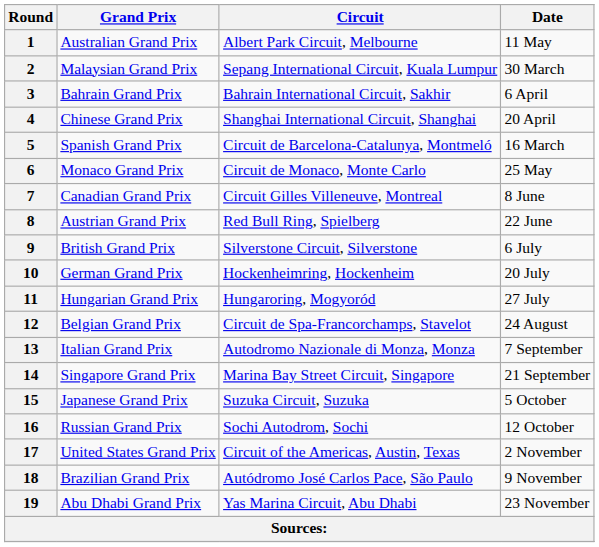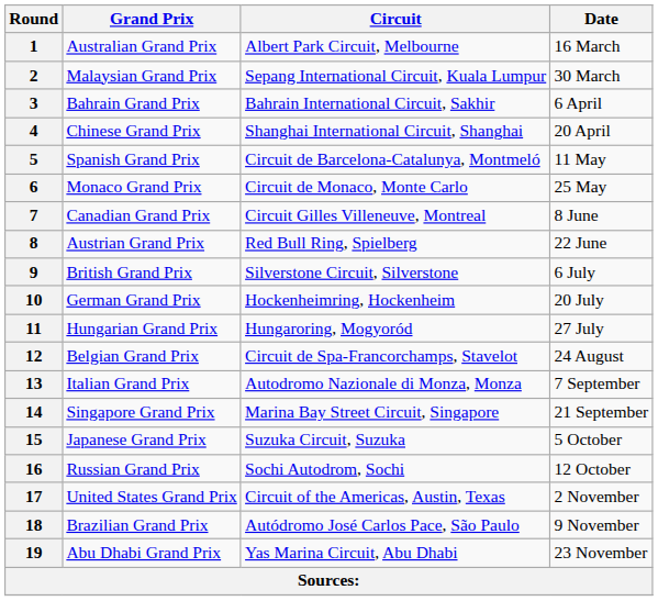 <table class="wikitable" style="font-size: 85%">
 <tr>
 <th>Round</th>
 <th><a href='#'>Grand Prix</a></th>
 <th><a href='#'>Circuit</a></th>
 <th>Date</th>
 </tr>
 <tr>
 <th>1</th>
 <td><a href='#'>Australian Grand Prix</a></td>
 <td> <a href='#'>Albert Park Circuit</a>, <a href='#'>Melbourne</a></td>
-<td>11 May</td>
+<td>16 March</td>
 </tr>
 <tr>
 <th>2</th>
 <td><a href='#'>Malaysian Grand Prix</a></td>
 <td> <a href='#'>Sepang International Circuit</a>, <a href='#'>Kuala Lumpur</a></td>
 <td>30 March</td>
 </tr>
 <tr>
 <th>3</th>
 <td><a href='#'>Bahrain Grand Prix</a></td>
 <td> <a href='#'>Bahrain International Circuit</a>, <a href='#'>Sakhir</a></td>
 <td>6 April</td>
 </tr>
 <tr>
 <th>4</th>
 <td><a href='#'>Chinese Grand Prix</a></td>
 <td> <a href='#'>Shanghai International Circuit</a>, <a href='#'>Shanghai</a></td>
 <td>20 April</td>
 </tr>
 <tr>
 <th>5</th>
 <td><a href='#'>Spanish Grand Prix</a></td>
 <td> <a href='#'>Circuit de Barcelona-Catalunya</a>, <a href='#'>Montmeló</a></td>
-<td>16 March</td>
+<td>11 May</td>
 </tr>
 <tr>
 <th>6</th>
 <td><a href='#'>Monaco Grand Prix</a></td>
 <td> <a href='#'>Circuit de Monaco</a>, <a href='#'>Monte Carlo</a></td>
 <td>25 May</td>
 </tr>
 <tr>
 <th>7</th>
 <td><a href='#'>Canadian Grand Prix</a></td>
 <td> <a href='#'>Circuit Gilles Villeneuve</a>, <a href='#'>Montreal</a></td>
 <td>8 June</td>
 </tr>
 <tr>
 <th>8</th>
 <td><a href='#'>Austrian Grand Prix</a></td>
 <td> <a href='#'>Red Bull Ring</a>, <a href='#'>Spielberg</a></td>
 <td>22 June</td>
 </tr>
 <tr>
 <th>9</th>
 <td><a href='#'>British Grand Prix</a></td>
 <td> <a href='#'>Silverstone Circuit</a>, <a href='#'>Silverstone</a></td>
 <td>6 July</td>
 </tr>
 <tr>
 <th>10</th>
 <td><a href='#'>German Grand Prix</a></td>
 <td> <a href='#'>Hockenheimring</a>, <a href='#'>Hockenheim</a></td>
 <td>20 July</td>
 </tr>
 <tr>
 <th>11</th>
 <td><a href='#'>Hungarian Grand Prix</a></td>
 <td> <a href='#'>Hungaroring</a>, <a href='#'>Mogyoród</a></td>
 <td>27 July</td>
 </tr>
 <tr>
 <th>12</th>
 <td><a href='#'>Belgian Grand Prix</a></td>
 <td nowrap> <a href='#'>Circuit de Spa-Francorchamps</a>, <a href='#'>Stavelot</a></td>
 <td>24 August</td>
 </tr>
 <tr>
 <th>13</th>
 <td><a href='#'>Italian Grand Prix</a></td>
 <td> <a href='#'>Autodromo Nazionale di Monza</a>, <a href='#'>Monza</a></td>
 <td>7 September</td>
 </tr>
 <tr>
 <th>14</th>
 <td><a href='#'>Singapore Grand Prix</a></td>
 <td> <a href='#'>Marina Bay Street Circuit</a>, <a href='#'>Singapore</a></td>
 <td nowrap>21 September</td>
 </tr>
 <tr>
 <th>15</th>
 <td><a href='#'>Japanese Grand Prix</a></td>
 <td> <a href='#'>Suzuka Circuit</a>, <a href='#'>Suzuka</a></td>
 <td>5 October</td>
 </tr>
 <tr>
 <th>16</th>
 <td><a href='#'>Russian Grand Prix</a></td>
 <td> <a href='#'>Sochi Autodrom</a>, <a href='#'>Sochi</a></td>
 <td>12 October</td>
 </tr>
 <tr>
 <th>17</th>
 <td nowrap><a href='#'>United States Grand Prix</a></td>
 <td> <a href='#'>Circuit of the Americas</a>, <a href='#'>Austin</a>, <a href='#'>Texas</a></td>
 <td>2 November</td>
 </tr>
 <tr>
 <th>18</th>
 <td><a href='#'>Brazilian Grand Prix</a></td>
 <td> <a href='#'>Autódromo José Carlos Pace</a>, <a href='#'>São Paulo</a></td>
 <td>9 November</td>
 </tr>
 <tr>
 <th>19</th>
 <td><a href='#'>Abu Dhabi Grand Prix</a></td>
 <td> <a href='#'>Yas Marina Circuit</a>, <a href='#'>Abu Dhabi</a></td>
 <td>23 November</td>
 </tr>
 <tr>
 <th colspan="4">Sources:</th>
 </tr>
 <tr>
 </tr>
 </table>
